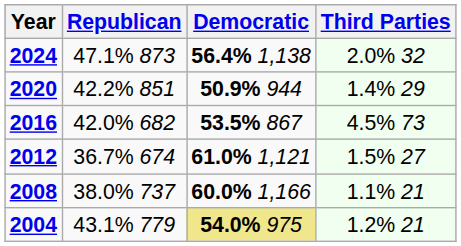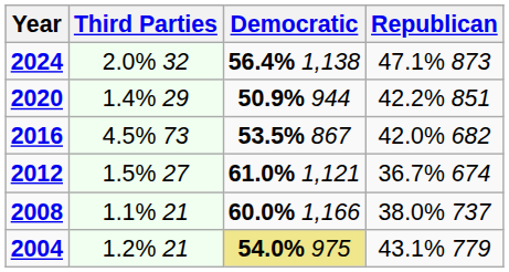 <table class="wikitable" style="float:right; font-size:95%;">
 <tr bgcolor=lightgrey>
 <th>Year</th>
+<th><a href='#'>Third Parties</a></th>
+<th><a href='#'>Democratic</a></th>
 <th><a href='#'>Republican</a></th>
-<th><a href='#'>Democratic</a></th>
-<th><a href='#'>Third Parties</a></th>
 </tr>
 <tr>
 <td style="text-align:center;" ><strong><a href='#'>2024</a></strong></td>
+<td style="text-align:center; background:honeyDew;">2.0% <em>32</em></td>
+<td style="text-align:center;" ><strong>56.4%</strong> <em>1,138</em></td>
 <td style="text-align:center;" >47.1% <em>873</em></td>
-<td style="text-align:center;" ><strong>56.4%</strong> <em>1,138</em></td>
-<td style="text-align:center; background:honeyDew;">2.0% <em>32</em></td>
 </tr>
 <tr>
 <td style="text-align:center;" ><strong><a href='#'>2020</a></strong></td>
+<td style="text-align:center; background:honeyDew;">1.4% <em>29</em></td>
+<td style="text-align:center;" ><strong>50.9%</strong> <em>944</em></td>
 <td style="text-align:center;" >42.2% <em>851</em></td>
-<td style="text-align:center;" ><strong>50.9%</strong> <em>944</em></td>
-<td style="text-align:center; background:honeyDew;">1.4% <em>29</em></td>
 </tr>
 <tr>
 <td style="text-align:center;" ><strong><a href='#'>2016</a></strong></td>
+<td style="text-align:center; background:honeyDew;">4.5% <em>73</em></td>
+<td style="text-align:center;" ><strong>53.5%</strong> <em>867</em></td>
 <td style="text-align:center;" >42.0% <em>682</em></td>
-<td style="text-align:center;" ><strong>53.5%</strong> <em>867</em></td>
-<td style="text-align:center; background:honeyDew;">4.5% <em>73</em></td>
 </tr>
 <tr>
 <td style="text-align:center;" ><strong><a href='#'>2012</a></strong></td>
+<td style="text-align:center; background:honeyDew;">1.5% <em>27</em></td>
+<td style="text-align:center;" ><strong>61.0%</strong> <em>1,121</em></td>
 <td style="text-align:center;" >36.7% <em>674</em></td>
-<td style="text-align:center;" ><strong>61.0%</strong> <em>1,121</em></td>
-<td style="text-align:center; background:honeyDew;">1.5% <em>27</em></td>
 </tr>
 <tr>
 <td style="text-align:center;" ><strong><a href='#'>2008</a></strong></td>
+<td style="text-align:center; background:honeyDew;">1.1% <em>21</em></td>
+<td style="text-align:center;" ><strong>60.0%</strong> <em>1,166</em></td>
 <td style="text-align:center;" >38.0% <em>737</em></td>
-<td style="text-align:center;" ><strong>60.0%</strong> <em>1,166</em></td>
-<td style="text-align:center; background:honeyDew;">1.1% <em>21</em></td>
 </tr>
 <tr>
 <td style="text-align:center;" ><strong><a href='#'>2004</a></strong></td>
+<td style="text-align:center; background:honeyDew;">1.2% <em>21</em></td>
+<td style="background: khaki; text-align:center;" ><strong>54.0%</strong> <em>975</em></td>
 <td style="text-align:center;" >43.1% <em>779</em></td>
-<td style="background: khaki; text-align:center;" ><strong>54.0%</strong> <em>975</em></td>
-<td style="text-align:center; background:honeyDew;">1.2% <em>21</em></td>
 </tr>
 </table>
